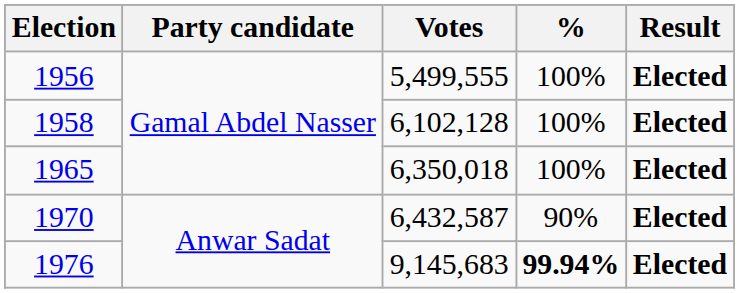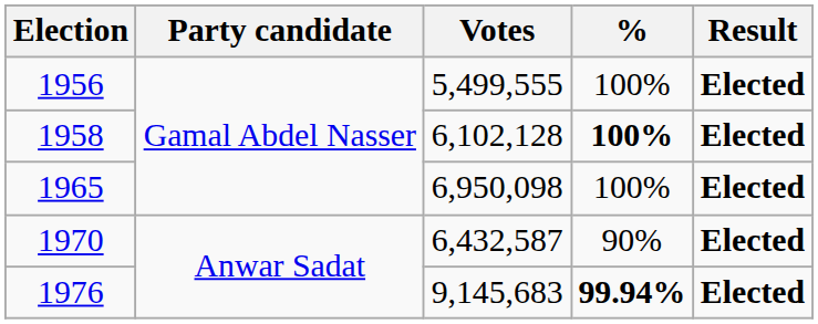 <table class=wikitable style=text-align:center>
 <tr>
 <th>Election</th>
 <th>Party candidate</th>
 <th>Votes</th>
 <th>%</th>
 <th>Result</th>
 </tr>
 <tr>
 <td><a href='#'>1956</a></td>
 <td rowspan="3"><a href='#'>Gamal Abdel Nasser</a></td>
 <td>5,499,555</td>
 <td>100%</td>
 <td><strong>Elected</strong> </td>
 </tr>
 <tr>
 <td><a href='#'>1958</a></td>
 <td>6,102,128</td>
-<td>100%</td>
+<td><strong>100%</strong></td>
 <td><strong>Elected</strong> </td>
 </tr>
 <tr>
 <td><a href='#'>1965</a></td>
-<td>6,350,018</td>
+<td>6,950,098</td>
 <td>100%</td>
 <td><strong>Elected</strong> </td>
 </tr>
 <tr>
 <td><a href='#'>1970</a></td>
 <td rowspan="2"><a href='#'>Anwar Sadat</a></td>
 <td>6,432,587</td>
 <td>90%</td>
 <td><strong>Elected</strong> </td>
 </tr>
 <tr>
 <td><a href='#'>1976</a></td>
 <td>9,145,683</td>
 <td><strong>99.94%</strong></td>
 <td><strong>Elected</strong> </td>
 </tr>
 </table>
